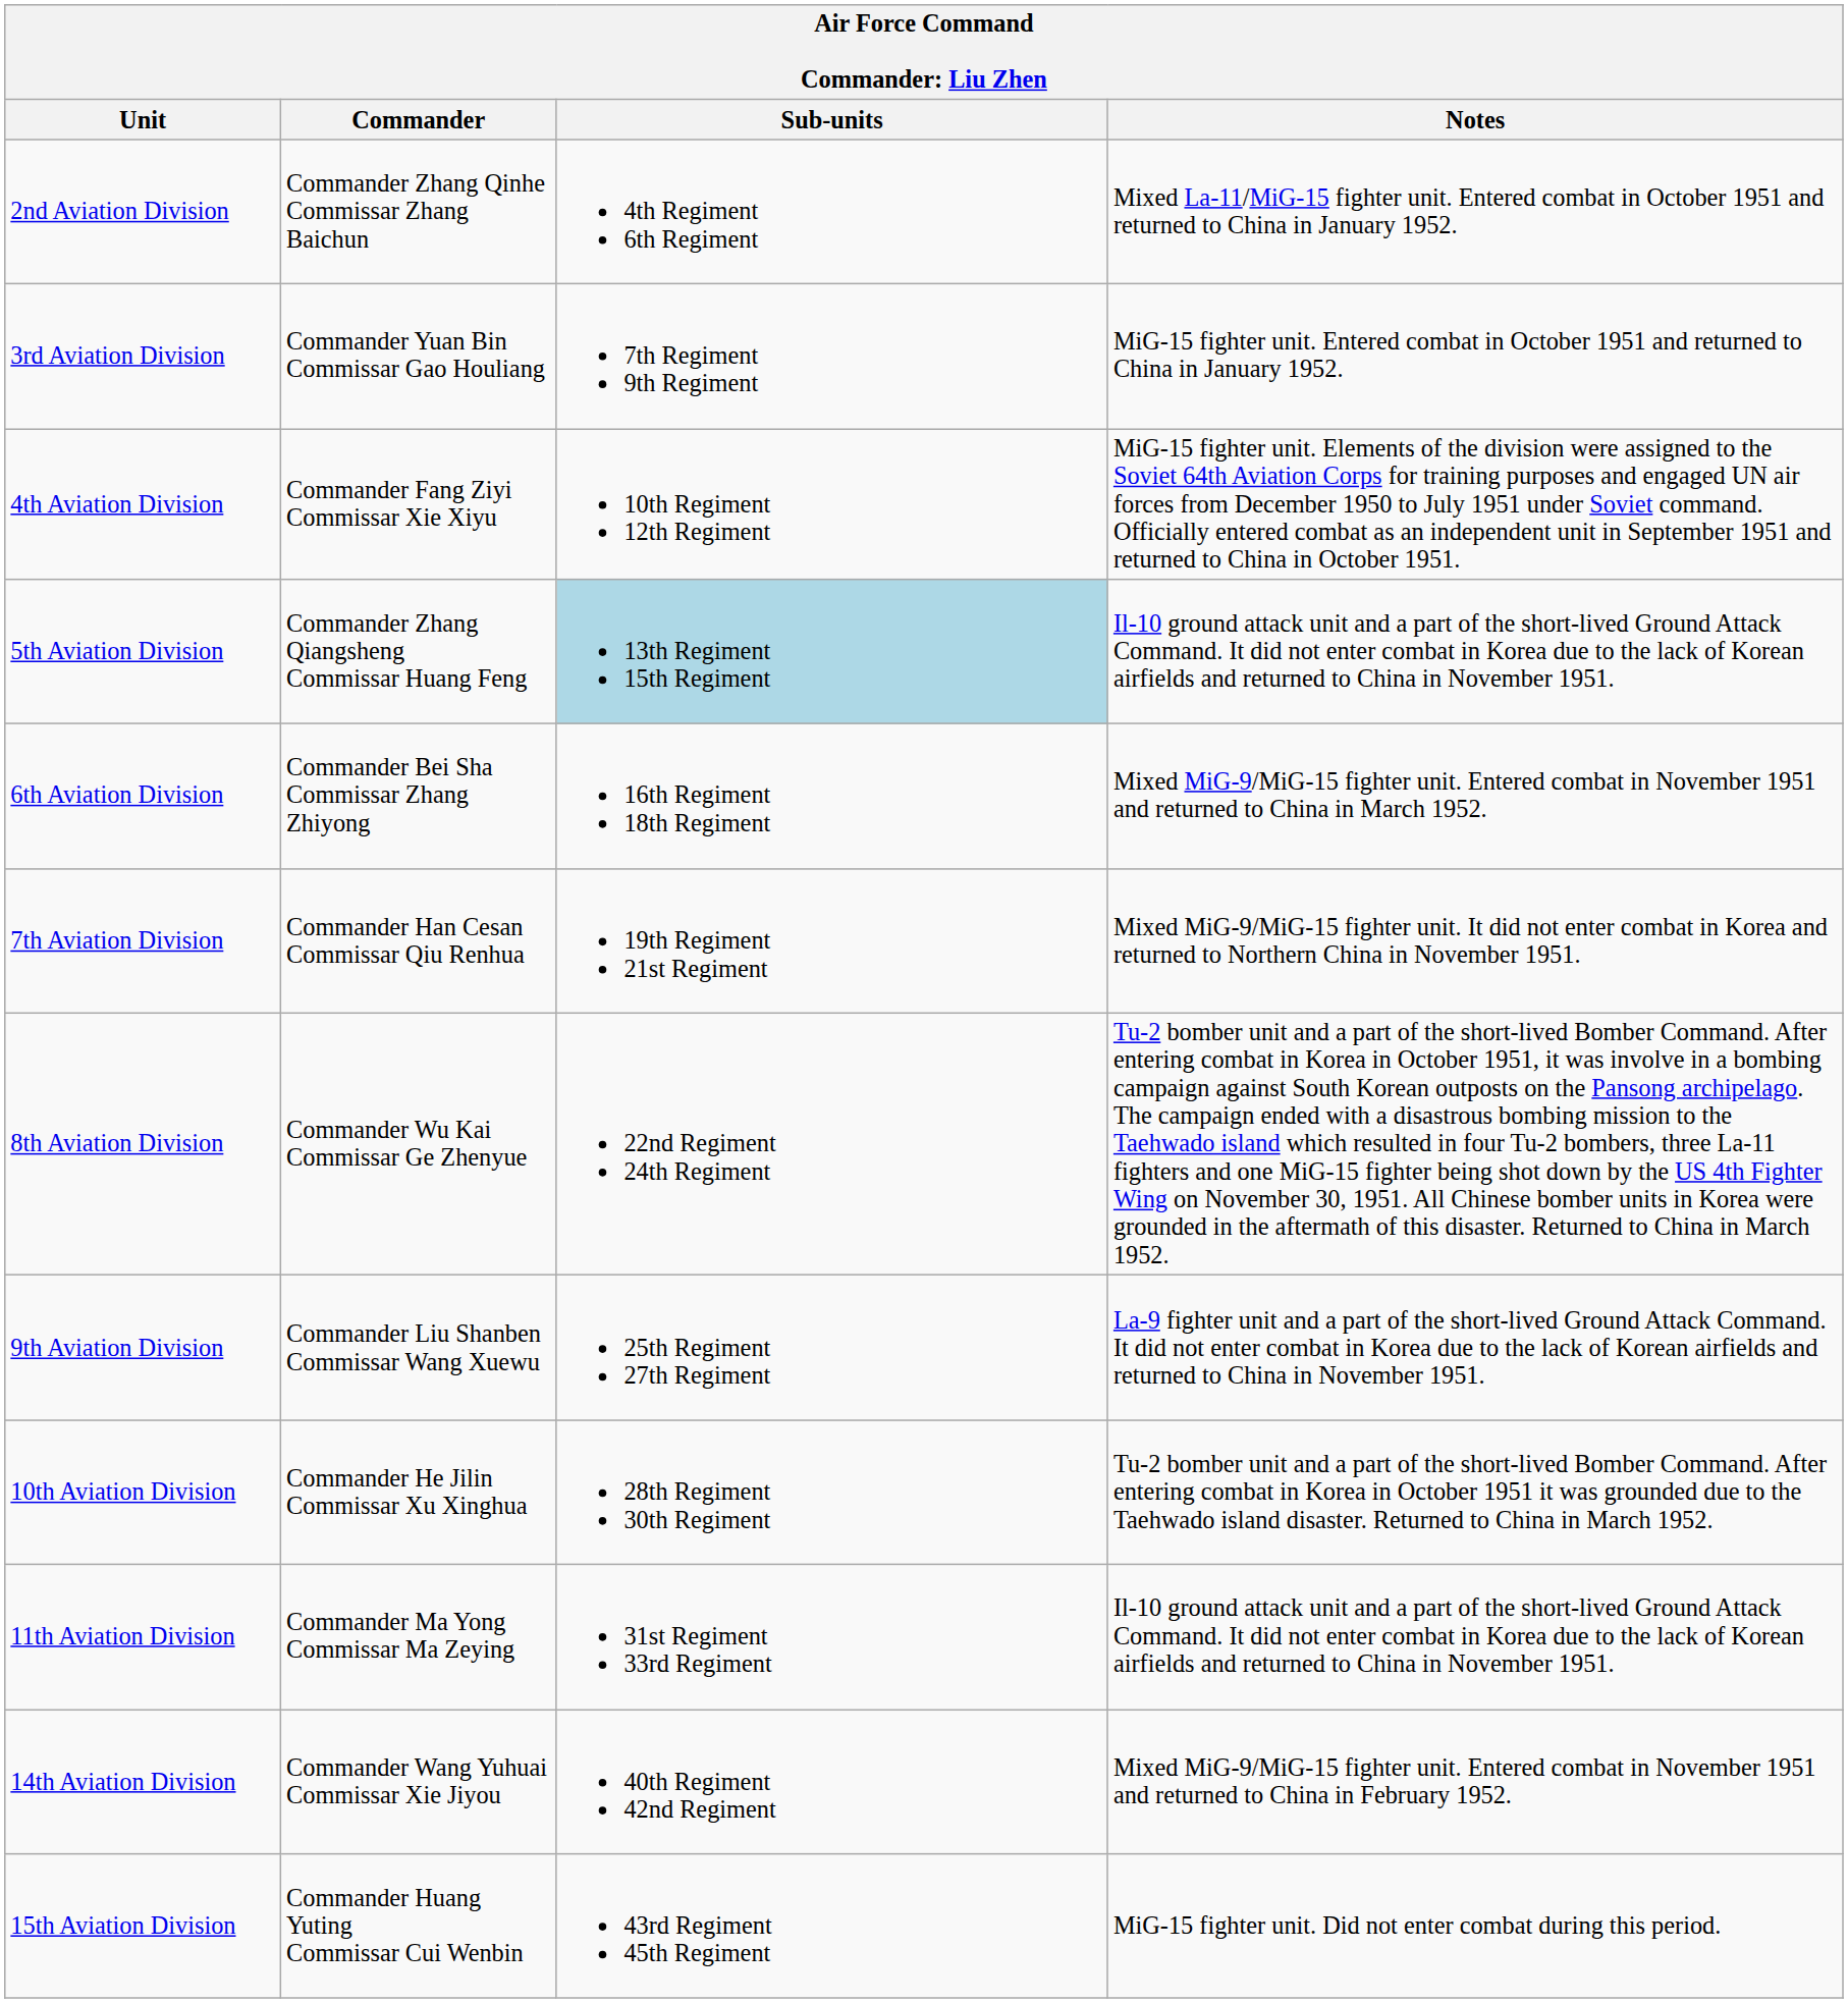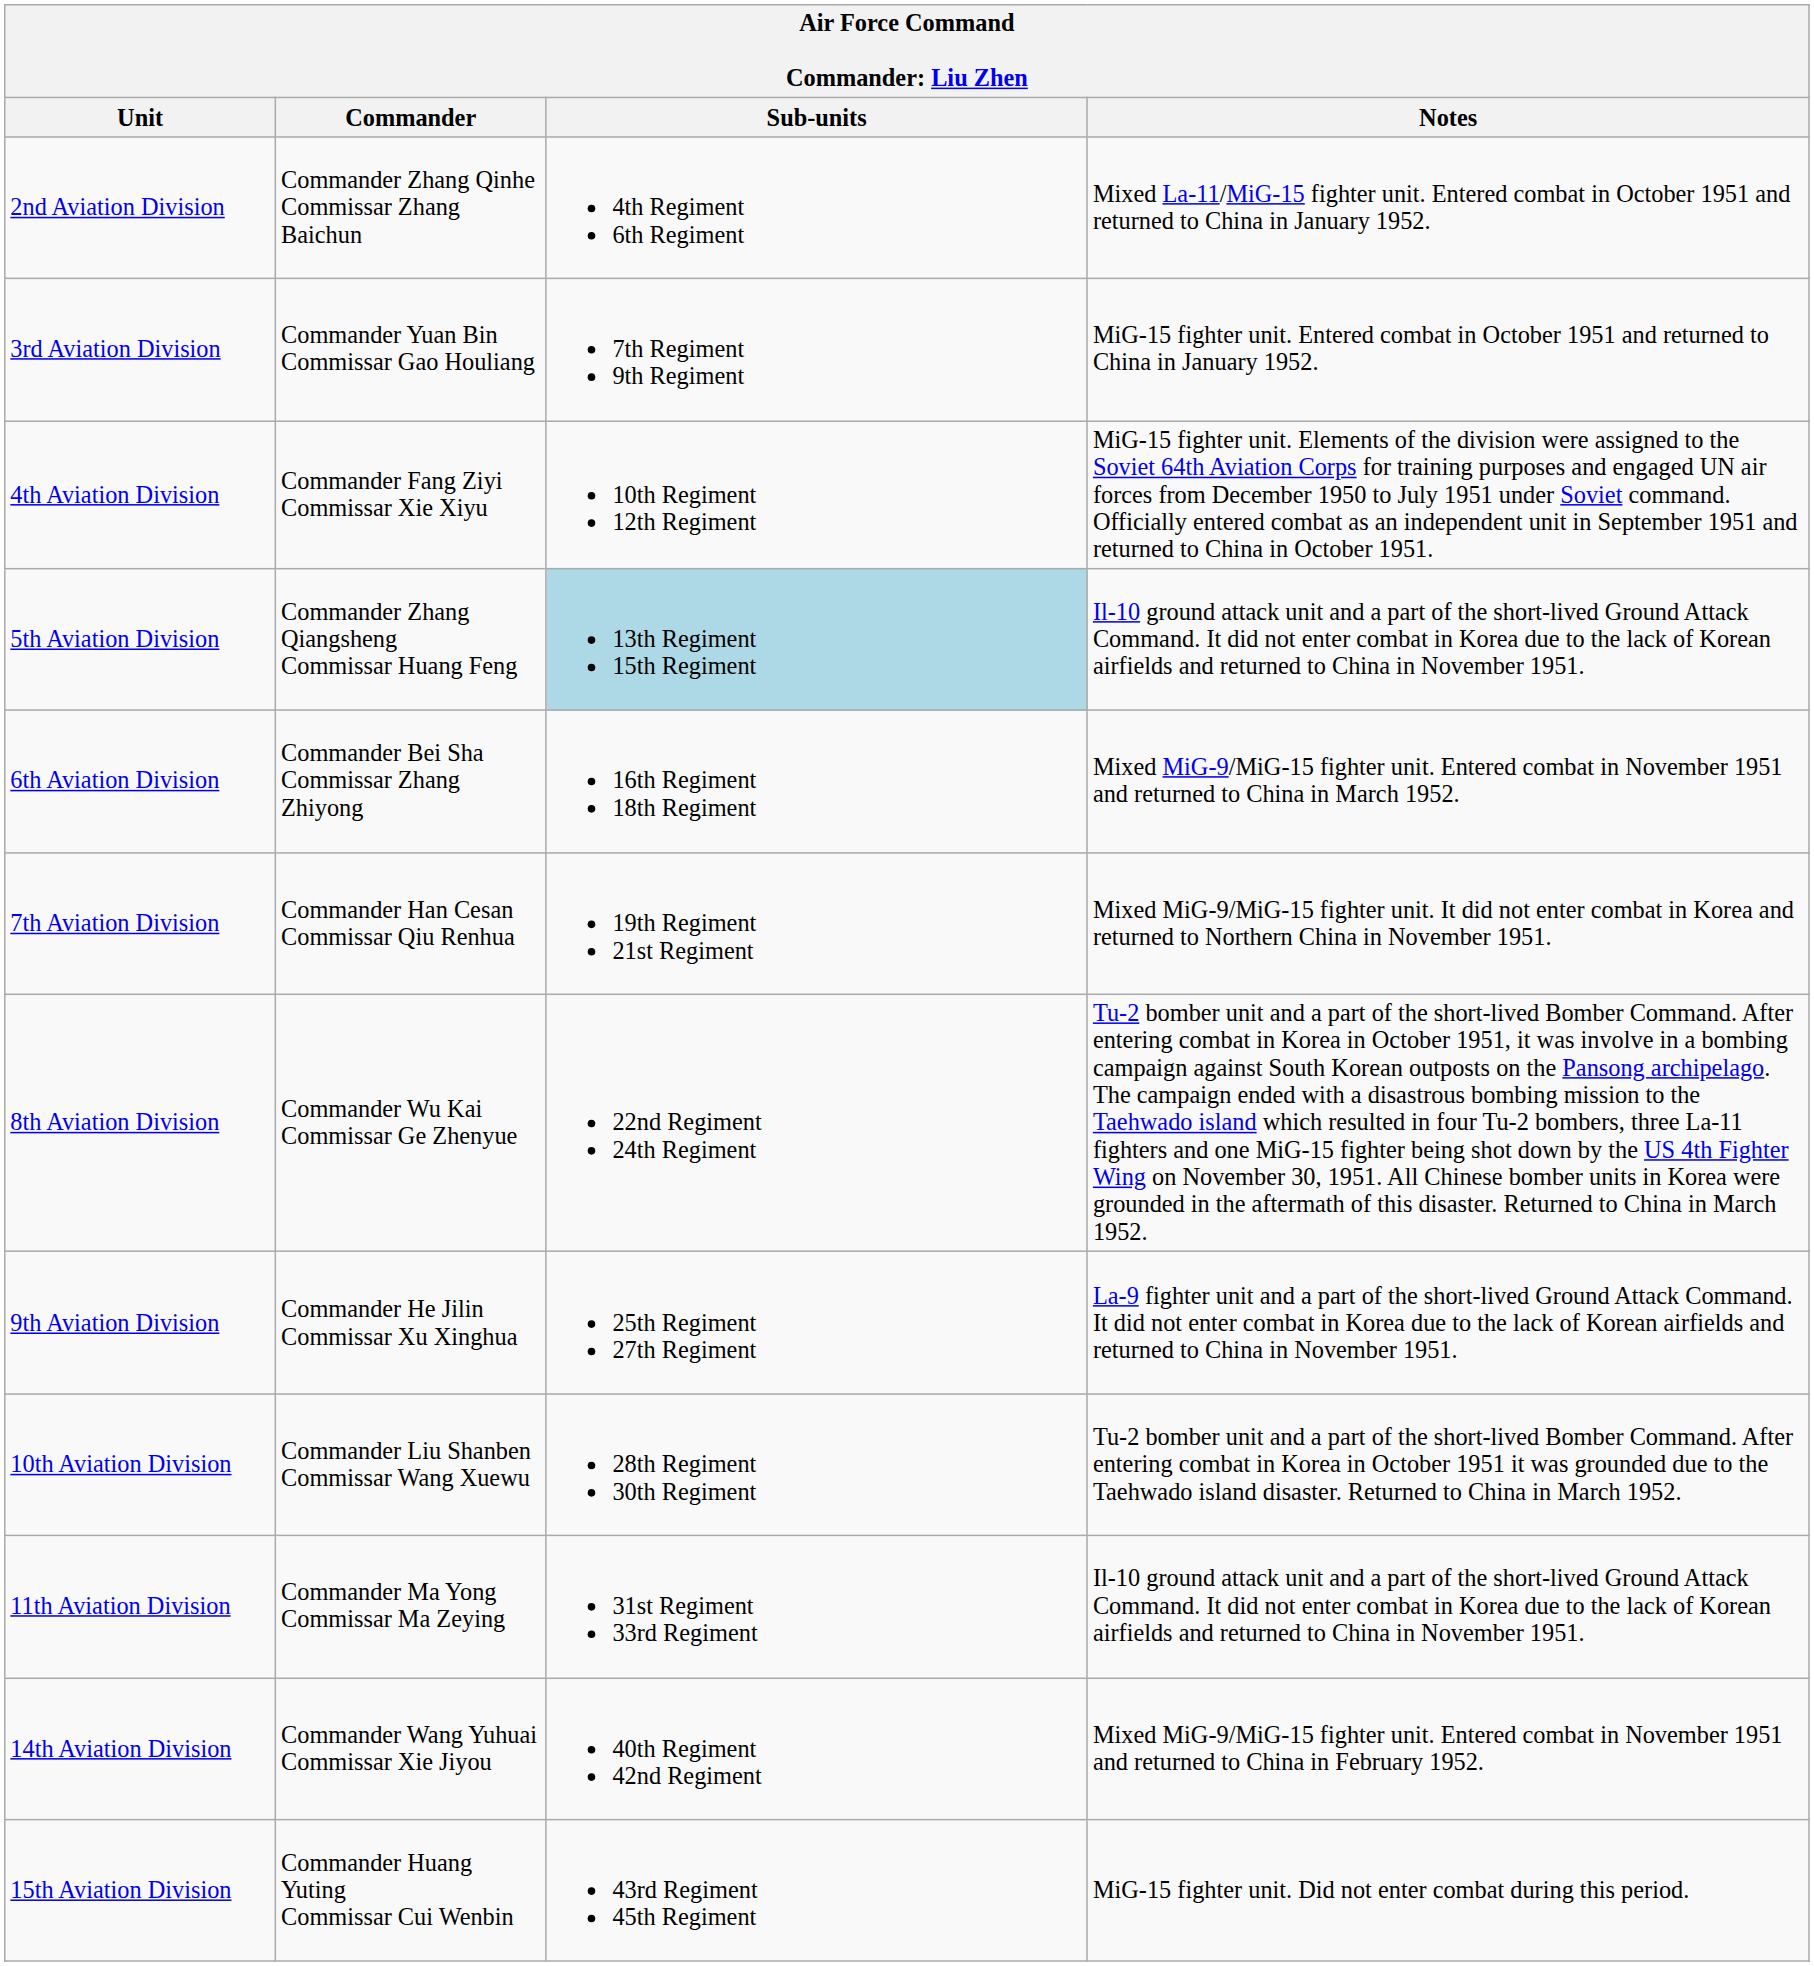 <table class="wikitable" style="width: 75%">
 <tr>
 <th colspan="4" align= center> Air Force Command<br><br>Commander: <a href='#'>Liu Zhen</a><br></th>
 </tr>
 <tr>
 <th width=15%; align= center>Unit</th>
 <th width=15%; align= center>Commander</th>
 <th width=30%; align= center>Sub-units</th>
 <th width=40%; align= center>Notes</th>
 </tr>
 <tr>
 <td><a href='#'>2nd Aviation Division</a></td>
 <td>Commander Zhang Qinhe<br>Commissar Zhang Baichun</td>
 <td><br><ul><li>4th Regiment</li><li>6th Regiment</li></ul></td>
 <td>Mixed <a href='#'>La-11</a>/<a href='#'>MiG-15</a> fighter unit. Entered combat in October 1951 and returned to China in January 1952.</td>
 </tr>
 <tr>
 <td><a href='#'>3rd Aviation Division</a></td>
 <td>Commander Yuan Bin<br>Commissar Gao Houliang</td>
 <td><br><ul><li>7th Regiment</li><li>9th Regiment</li></ul></td>
 <td>MiG-15 fighter unit. Entered combat in October 1951 and returned to China in January 1952.</td>
 </tr>
 <tr>
 <td><a href='#'>4th Aviation Division</a></td>
 <td>Commander Fang Ziyi<br>Commissar Xie Xiyu</td>
 <td><br><ul><li>10th Regiment</li><li>12th Regiment</li></ul></td>
 <td>MiG-15 fighter unit. Elements of the division were assigned to the <a href='#'>Soviet 64th Aviation Corps</a> for training purposes and engaged UN air forces from December 1950 to July 1951 under <a href='#'>Soviet</a> command. Officially entered combat as an independent unit in September 1951 and returned to China in October 1951.</td>
 </tr>
 <tr>
 <td><a href='#'>5th Aviation Division</a></td>
 <td>Commander Zhang Qiangsheng<br>Commissar Huang Feng</td>
 <td style="background: lightblue;"><br><ul><li>13th Regiment</li><li>15th Regiment</li></ul></td>
 <td><a href='#'>Il-10</a> ground attack unit and a part of the short-lived Ground Attack Command. It did not enter combat in Korea due to the lack of Korean airfields and returned to China in November 1951.</td>
 </tr>
 <tr>
 <td><a href='#'>6th Aviation Division</a></td>
 <td>Commander Bei Sha<br>Commissar Zhang Zhiyong</td>
 <td><br><ul><li>16th Regiment</li><li>18th Regiment</li></ul></td>
 <td>Mixed <a href='#'>MiG-9</a>/MiG-15 fighter unit. Entered combat in November 1951 and returned to China in March 1952.</td>
 </tr>
 <tr>
 <td><a href='#'>7th Aviation Division</a></td>
 <td>Commander Han Cesan<br>Commissar Qiu Renhua</td>
 <td><br><ul><li>19th Regiment</li><li>21st Regiment</li></ul></td>
 <td>Mixed MiG-9/MiG-15 fighter unit. It did not enter combat in Korea and returned to Northern China in November 1951.</td>
 </tr>
 <tr>
 <td><a href='#'>8th Aviation Division</a></td>
 <td>Commander Wu Kai<br>Commissar Ge Zhenyue</td>
 <td><br><ul><li>22nd Regiment</li><li>24th Regiment</li></ul></td>
 <td><a href='#'>Tu-2</a> bomber unit and a part of the short-lived Bomber Command. After entering combat in Korea in October 1951, it was involve in a bombing campaign against South Korean outposts on the <a href='#'>Pansong archipelago</a>. The campaign ended with a disastrous bombing mission to the <a href='#'>Taehwado island</a> which resulted in four Tu-2 bombers, three La-11 fighters and one MiG-15 fighter being shot down by the <a href='#'>US 4th Fighter Wing</a> on November 30, 1951. All Chinese bomber units in Korea were grounded in the aftermath of this disaster. Returned to China in March 1952.</td>
 </tr>
 <tr>
 <td><a href='#'>9th Aviation Division</a></td>
-<td>Commander Liu Shanben<br>Commissar Wang Xuewu</td>
+<td>Commander He Jilin<br>Commissar Xu Xinghua</td>
 <td><br><ul><li>25th Regiment</li><li>27th Regiment</li></ul></td>
 <td><a href='#'>La-9</a> fighter unit and a part of the short-lived Ground Attack Command. It did not enter combat in Korea due to the lack of Korean airfields and returned to China in November 1951.</td>
 </tr>
 <tr>
 <td><a href='#'>10th Aviation Division</a></td>
-<td>Commander He Jilin<br>Commissar Xu Xinghua</td>
+<td>Commander Liu Shanben<br>Commissar Wang Xuewu</td>
 <td><br><ul><li>28th Regiment</li><li>30th Regiment</li></ul></td>
 <td>Tu-2 bomber unit and a part of the short-lived Bomber Command. After entering combat in Korea in October 1951 it was grounded due to the Taehwado island disaster. Returned to China in March 1952.</td>
 </tr>
 <tr>
 <td><a href='#'>11th Aviation Division</a></td>
 <td>Commander Ma Yong<br>Commissar Ma Zeying</td>
 <td><br><ul><li>31st Regiment</li><li>33rd Regiment</li></ul></td>
 <td>Il-10 ground attack unit and a part of the short-lived Ground Attack Command. It did not enter combat in Korea due to the lack of Korean airfields and returned to China in November 1951.</td>
 </tr>
 <tr>
 <td><a href='#'>14th Aviation Division</a></td>
 <td>Commander Wang Yuhuai<br>Commissar Xie Jiyou</td>
 <td><br><ul><li>40th Regiment</li><li>42nd Regiment</li></ul></td>
 <td>Mixed MiG-9/MiG-15 fighter unit. Entered combat in November 1951 and returned to China in February 1952.</td>
 </tr>
 <tr>
 <td><a href='#'>15th Aviation Division</a></td>
 <td>Commander Huang Yuting<br>Commissar Cui Wenbin</td>
 <td><br><ul><li>43rd Regiment</li><li>45th Regiment</li></ul></td>
 <td>MiG-15 fighter unit. Did not enter combat during this period.</td>
 </tr>
 </table>
